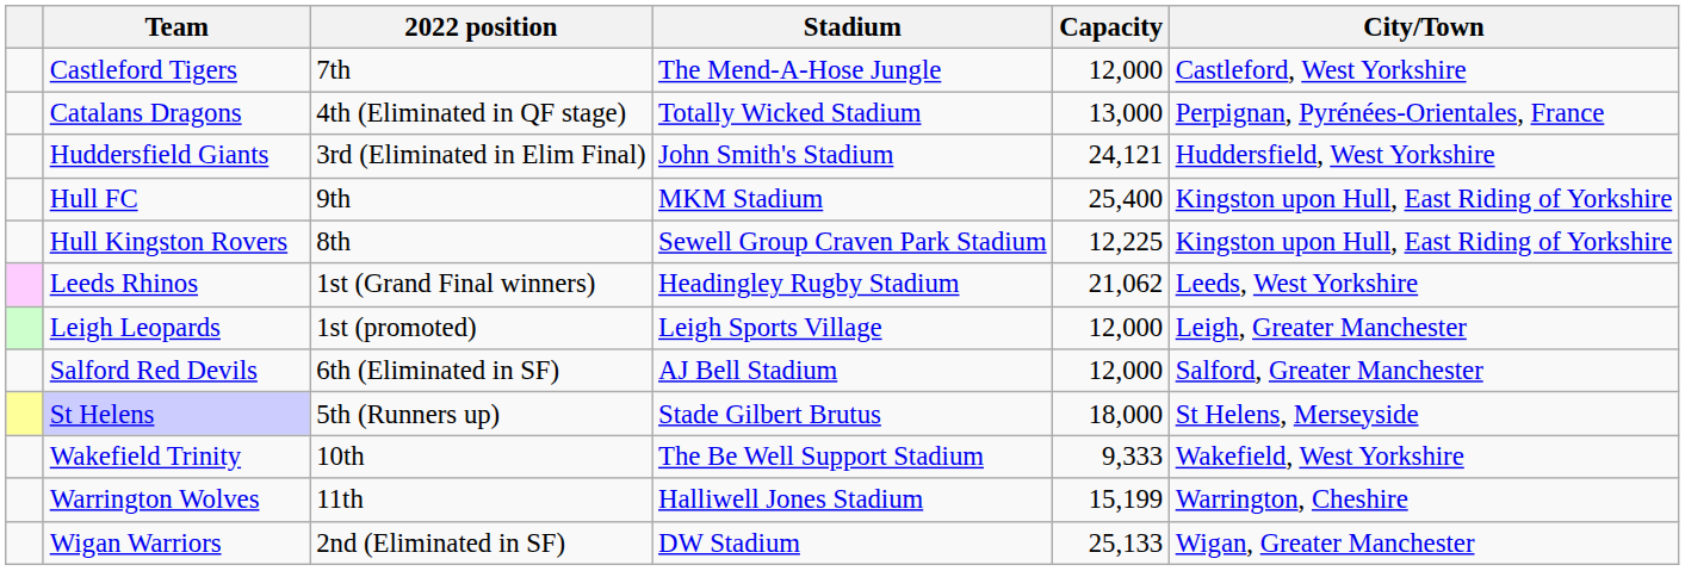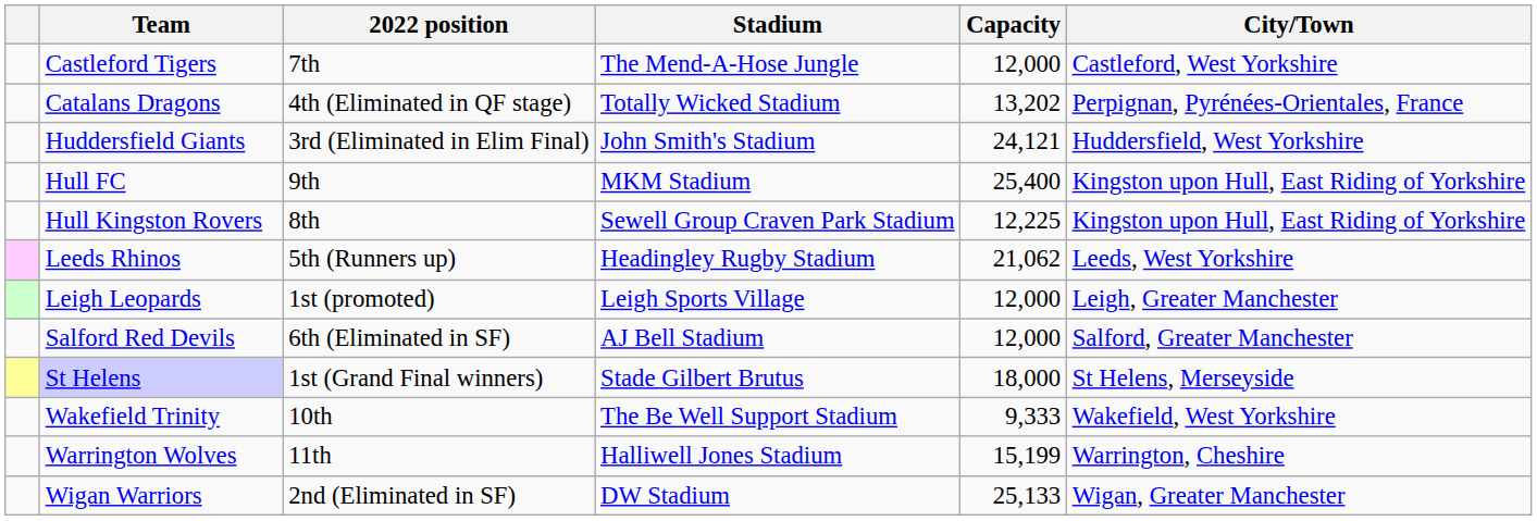 <table class="wikitable sortable">
 <tr>
 <th></th>
 <th width=150>Team</th>
 <th>2022 position</th>
 <th>Stadium</th>
 <th>Capacity</th>
 <th>City/Town</th>
 </tr>
 <tr>
 <td></td>
 <td> <a href='#'>Castleford Tigers</a></td>
 <td>7th</td>
 <td><a href='#'>The Mend-A-Hose Jungle</a></td>
 <td style="text-align:right;">12,000</td>
 <td><a href='#'>Castleford</a>, <a href='#'>West Yorkshire</a></td>
 </tr>
 <tr>
 <td></td>
 <td> <a href='#'>Catalans Dragons</a></td>
 <td>4th (Eliminated in QF stage)</td>
 <td><a href='#'>Totally Wicked Stadium</a></td>
-<td style="text-align:right;">13,000</td>
+<td style="text-align:right;">13,202</td>
 <td><a href='#'>Perpignan</a>, <a href='#'>Pyrénées-Orientales</a>, <a href='#'>France</a></td>
 </tr>
 <tr>
 <td></td>
 <td> <a href='#'>Huddersfield Giants</a></td>
 <td>3rd (Eliminated in Elim Final)</td>
 <td><a href='#'>John Smith's Stadium</a></td>
 <td style="text-align:right;">24,121</td>
 <td><a href='#'>Huddersfield</a>, <a href='#'>West Yorkshire</a></td>
 </tr>
 <tr>
 <td></td>
 <td> <a href='#'>Hull FC</a></td>
 <td>9th</td>
 <td><a href='#'>MKM Stadium</a></td>
 <td style="text-align:right;">25,400</td>
 <td><a href='#'>Kingston upon Hull</a>, <a href='#'>East Riding of Yorkshire</a></td>
 </tr>
 <tr>
 <td></td>
 <td> <a href='#'>Hull Kingston Rovers</a></td>
 <td>8th</td>
 <td><a href='#'>Sewell Group Craven Park Stadium</a></td>
 <td style="text-align:right;">12,225</td>
 <td><a href='#'>Kingston upon Hull</a>, <a href='#'>East Riding of Yorkshire</a></td>
 </tr>
 <tr>
 <td style="background:#ffccff; width:15px;"> </td>
 <td> <a href='#'>Leeds Rhinos</a></td>
-<td>1st (Grand Final winners)</td>
+<td>5th (Runners up)</td>
 <td><a href='#'>Headingley Rugby Stadium</a></td>
 <td style="text-align:right;">21,062</td>
 <td><a href='#'>Leeds</a>, <a href='#'>West Yorkshire</a></td>
 </tr>
 <tr>
 <td style="background:#ccffcc; width:15px;"> </td>
 <td> <a href='#'>Leigh Leopards</a></td>
 <td>1st (promoted)</td>
 <td><a href='#'>Leigh Sports Village</a></td>
 <td style="text-align:right;">12,000</td>
 <td><a href='#'>Leigh</a>, <a href='#'>Greater Manchester</a></td>
 </tr>
 <tr>
 <td></td>
 <td> <a href='#'>Salford Red Devils</a></td>
 <td>6th (Eliminated in SF)</td>
 <td><a href='#'>AJ Bell Stadium</a></td>
 <td style="text-align:right;">12,000</td>
 <td><a href='#'>Salford</a>, <a href='#'>Greater Manchester</a></td>
 </tr>
 <tr>
 <td style="background:#ff9; width:15px;"></td>
 <td style="background:#ccccff; width:15px;"> <a href='#'>St Helens</a></td>
-<td>5th (Runners up)</td>
+<td>1st (Grand Final winners)</td>
 <td><a href='#'>Stade Gilbert Brutus</a></td>
 <td style="text-align:right;">18,000</td>
 <td><a href='#'>St Helens</a>, <a href='#'>Merseyside</a></td>
 </tr>
 <tr>
 <td></td>
 <td> <a href='#'>Wakefield Trinity</a></td>
 <td>10th</td>
 <td><a href='#'>The Be Well Support Stadium</a></td>
 <td style="text-align:right;">9,333</td>
 <td><a href='#'>Wakefield</a>, <a href='#'>West Yorkshire</a></td>
 </tr>
 <tr>
 <td></td>
 <td> <a href='#'>Warrington Wolves</a></td>
 <td>11th</td>
 <td><a href='#'>Halliwell Jones Stadium</a></td>
 <td style="text-align:right;">15,199</td>
 <td><a href='#'>Warrington</a>, <a href='#'>Cheshire</a></td>
 </tr>
 <tr>
 <td></td>
 <td> <a href='#'>Wigan Warriors</a></td>
 <td>2nd (Eliminated in SF)</td>
 <td><a href='#'>DW Stadium</a></td>
 <td style="text-align:right;">25,133</td>
 <td><a href='#'>Wigan</a>, <a href='#'>Greater Manchester</a></td>
 </tr>
 </table>
